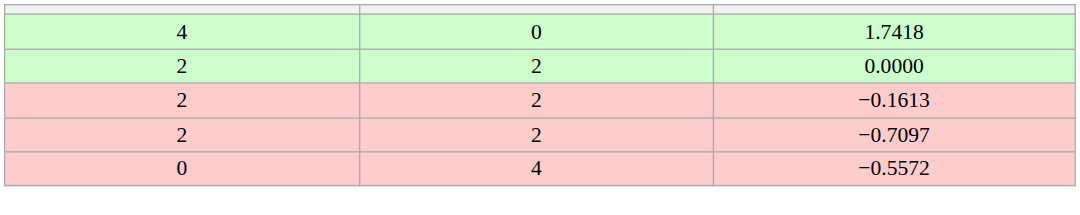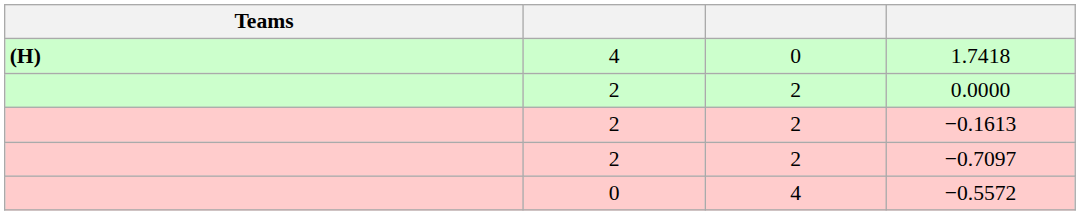 <table class="wikitable" width="40%" style="text-align:center;">
 <tr>
+<th width="20%">Teams</th>
 <th width="7%"></th>
 <th width="7%"></th>
 <th width="7%"></th>
 </tr>
 <tr bgcolor=#cfc>
+<td align=left> <strong>(H)</strong></td>
 <td>4</td>
 <td>0</td>
 <td>1.7418</td>
 </tr>
 <tr bgcolor=#cfc>
+<td align=left></td>
 <td>2</td>
 <td>2</td>
 <td>0.0000</td>
 </tr>
 <tr bgcolor=#fcc>
+<td align=left></td>
 <td>2</td>
 <td>2</td>
 <td>−0.1613</td>
 </tr>
 <tr bgcolor=#fcc>
+<td align=left></td>
 <td>2</td>
 <td>2</td>
 <td>−0.7097</td>
 </tr>
 <tr bgcolor=#fcc>
+<td align=left></td>
 <td>0</td>
 <td>4</td>
 <td>−0.5572</td>
 </tr>
 </table>
